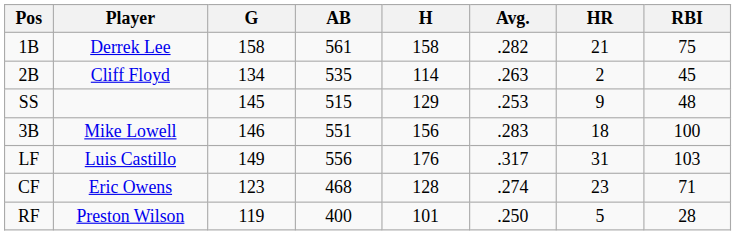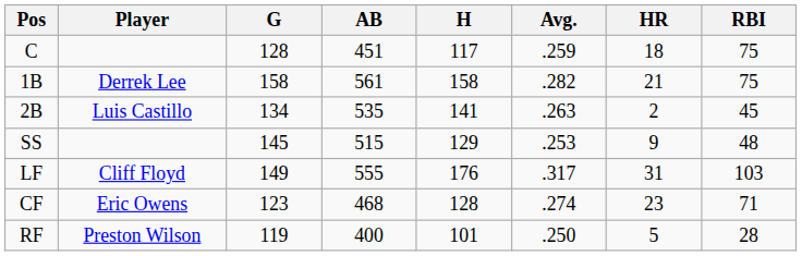 <table class="wikitable sortable">
 <tr>
 <th bgcolor="#DDDDFF" width="5%">Pos</th>
 <th bgcolor="#DDDDFF" width="16%">Player</th>
 <th bgcolor="#DDDDFF" width="9%">G</th>
 <th bgcolor="#DDDDFF" width="9%">AB</th>
 <th bgcolor="#DDDDFF" width="9%">H</th>
 <th bgcolor="#DDDDFF" width="9%">Avg.</th>
 <th bgcolor="#DDDDFF" width="9%">HR</th>
 <th bgcolor="#DDDDFF" width="9%">RBI</th>
+</tr>
+<tr align="center">
+<td>C</td>
+<td></td>
+<td>128</td>
+<td>451</td>
+<td>117</td>
+<td>.259</td>
+<td>18</td>
+<td>75</td>
 </tr>
 <tr align="center">
 <td>1B</td>
 <td><a href='#'>Derrek Lee</a></td>
 <td>158</td>
 <td>561</td>
 <td>158</td>
 <td>.282</td>
 <td>21</td>
 <td>75</td>
 </tr>
 <tr align=center>
 <td>2B</td>
-<td><a href='#'>Cliff Floyd</a></td>
+<td><a href='#'>Luis Castillo</a></td>
 <td>134</td>
 <td>535</td>
-<td>114</td>
+<td>141</td>
 <td>.263</td>
 <td>2</td>
 <td>45</td>
 </tr>
 <tr align=center>
 <td>SS</td>
 <td></td>
 <td>145</td>
 <td>515</td>
 <td>129</td>
 <td>.253</td>
 <td>9</td>
 <td>48</td>
 </tr>
-<tr align="center">
-<td>3B</td>
-<td><a href='#'>Mike Lowell</a></td>
-<td>146</td>
-<td>551</td>
-<td>156</td>
-<td>.283</td>
-<td>18</td>
-<td>100</td>
-</tr>
 <tr align=center>
 <td>LF</td>
-<td><a href='#'>Luis Castillo</a></td>
+<td><a href='#'>Cliff Floyd</a></td>
 <td>149</td>
-<td>556</td>
+<td>555</td>
 <td>176</td>
 <td>.317</td>
 <td>31</td>
 <td>103</td>
 </tr>
 <tr align=center>
 <td>CF</td>
 <td><a href='#'>Eric Owens</a></td>
 <td>123</td>
 <td>468</td>
 <td>128</td>
 <td>.274</td>
 <td>23</td>
 <td>71</td>
 </tr>
 <tr align=center>
 <td>RF</td>
 <td><a href='#'>Preston Wilson</a></td>
 <td>119</td>
 <td>400</td>
 <td>101</td>
 <td>.250</td>
 <td>5</td>
 <td>28</td>
 </tr>
 </table>
